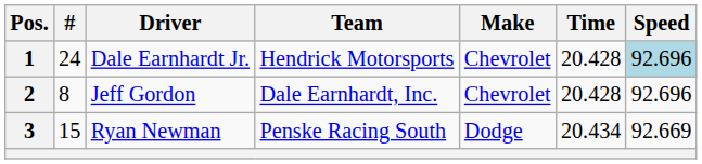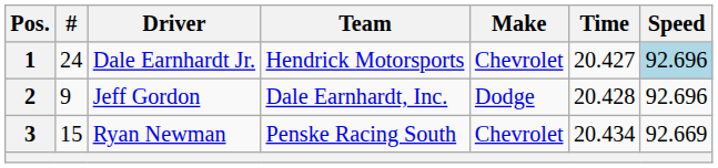 <table class="wikitable" style="font-size:95%">
 <tr>
 <th>Pos.</th>
 <th>#</th>
 <th>Driver</th>
 <th>Team</th>
 <th>Make</th>
 <th>Time</th>
 <th>Speed</th>
 </tr>
 <tr>
 <th>1</th>
 <td>24</td>
 <td><a href='#'>Dale Earnhardt Jr.</a></td>
 <td><a href='#'>Hendrick Motorsports</a></td>
 <td><a href='#'>Chevrolet</a></td>
-<td>20.428</td>
+<td>20.427</td>
 <td style="background: lightblue;">92.696</td>
 </tr>
 <tr>
 <th>2</th>
-<td>8</td>
+<td>9</td>
 <td><a href='#'>Jeff Gordon</a></td>
 <td><a href='#'>Dale Earnhardt, Inc.</a></td>
-<td><a href='#'>Chevrolet</a></td>
+<td><a href='#'>Dodge</a></td>
 <td>20.428</td>
 <td>92.696</td>
 </tr>
 <tr>
 <th>3</th>
 <td>15</td>
 <td><a href='#'>Ryan Newman</a></td>
 <td><a href='#'>Penske Racing South</a></td>
-<td><a href='#'>Dodge</a></td>
+<td><a href='#'>Chevrolet</a></td>
 <td>20.434</td>
 <td>92.669</td>
 </tr>
 <tr>
 <th colspan="7"></th>
 </tr>
 </table>
